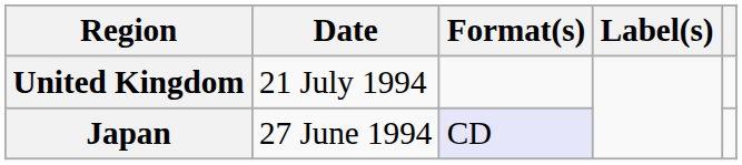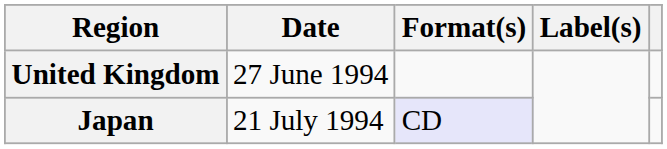 <table class="wikitable plainrowheaders">
 <tr>
 <th scope="col">Region</th>
 <th scope="col">Date</th>
 <th scope="col">Format(s)</th>
 <th scope="col">Label(s)</th>
 <th scope="col"></th>
 </tr>
 <tr>
 <th scope="row">United Kingdom</th>
-<td>21 July 1994</td>
+<td>27 June 1994</td>
 <td></td>
 <td rowspan="2"></td>
 <td></td>
 </tr>
 <tr>
 <th scope="row">Japan</th>
-<td>27 June 1994</td>
+<td>21 July 1994</td>
 <td style="background: lavender;">CD</td>
 <td></td>
 </tr>
 </table>
